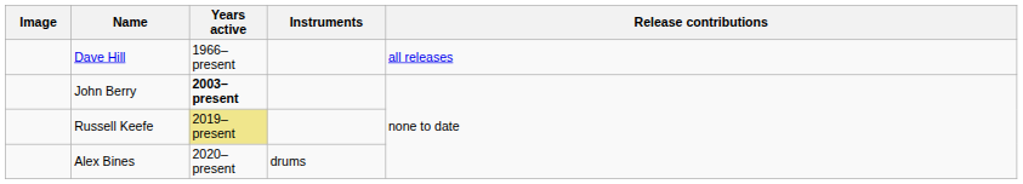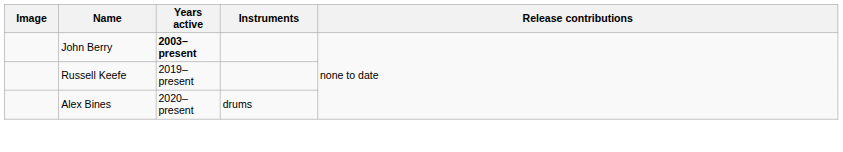 <table class="wikitable" width="100%" border="1">
 <tr>
 <th width="75">Image</th>
 <th width="140">Name</th>
 <th width="90">Years active</th>
 <th width="140">Instruments</th>
 <th>Release contributions</th>
-</tr>
-<tr>
-<td></td>
-<td><a href='#'>Dave Hill</a></td>
-<td>1966–present</td>
-<td></td>
-<td><a href='#'>all releases</a></td>
 </tr>
 <tr>
 <td></td>
 <td>John Berry</td>
 <td><strong>2003–present</strong></td>
 <td></td>
 <td rowspan="3">none to date</td>
 </tr>
 <tr>
 <td></td>
 <td>Russell Keefe</td>
-<td style="background: khaki;">2019–present</td>
+<td>2019–present</td>
 <td></td>
 </tr>
 <tr>
 <td></td>
 <td>Alex Bines</td>
 <td>2020–present</td>
 <td>drums</td>
 </tr>
 </table>
